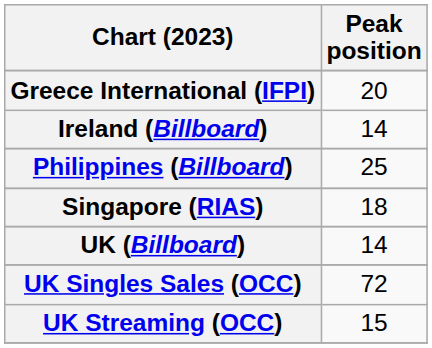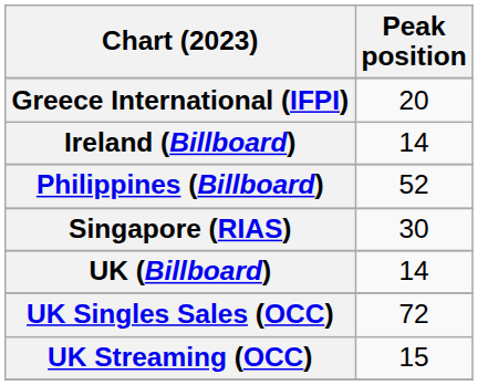 <table class="wikitable sortable plainrowheaders" style="text-align:center">
 <tr>
 <th scope="col">Chart (2023)</th>
 <th scope="col">Peak<br>position</th>
 </tr>
 <tr>
 </tr>
 <tr>
 </tr>
 <tr>
 </tr>
 <tr>
 <th scope="row">Greece International (<a href='#'>IFPI</a>)</th>
 <td>20</td>
 </tr>
 <tr>
 <th scope="row">Ireland (<em><a href='#'>Billboard</a></em>)</th>
 <td>14</td>
 </tr>
 <tr>
 </tr>
 <tr>
 <th scope="row"><a href='#'>Philippines</a> (<em><a href='#'>Billboard</a></em>)</th>
-<td>25</td>
+<td>52</td>
 </tr>
 <tr>
 </tr>
 <tr>
 <th scope="row">Singapore (<a href='#'>RIAS</a>)</th>
-<td>18</td>
+<td>30</td>
 </tr>
 <tr>
 </tr>
 <tr>
 <th scope="row">UK (<em><a href='#'>Billboard</a></em>)</th>
 <td>14</td>
 </tr>
 <tr>
 </tr>
 <tr>
 <th scope="row"><a href='#'>UK Singles Sales</a> (<a href='#'>OCC</a>)</th>
 <td>72</td>
 </tr>
 <tr>
 <th scope="row"><a href='#'>UK Streaming</a> (<a href='#'>OCC</a>)</th>
 <td>15</td>
 </tr>
 <tr>
 </tr>
 </table>
